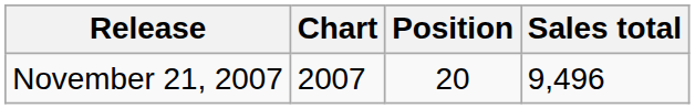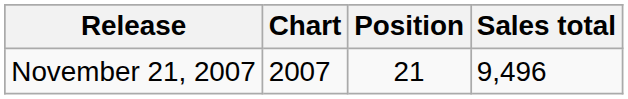 <table class="wikitable">
 <tr>
 <th>Release</th>
 <th>Chart</th>
 <th>Position</th>
 <th>Sales total</th>
 </tr>
 <tr>
 <td>November 21, 2007</td>
 <td>2007</td>
-<td align="center">20</td>
+<td align="center">21</td>
 <td>9,496</td>
 </tr>
 </table>
